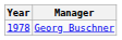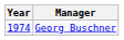 <table class="wikitable">
 <tr>
 <th>Year</th>
 <th>Manager</th>
 </tr>
 <tr>
-<td align=center><a href='#'>1978</a></td>
+<td align=center><a href='#'>1974</a></td>
 <td> <a href='#'>Georg Buschner</a></td>
 </tr>
 </table>
